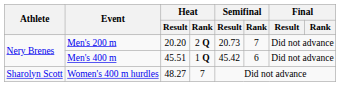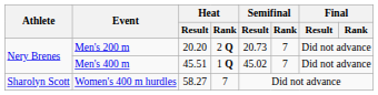 <table class="wikitable" style="font-size:90%">
 <tr>
 <th rowspan="2">Athlete</th>
 <th rowspan="2">Event</th>
 <th colspan="2">Heat</th>
 <th colspan="2">Semifinal</th>
 <th colspan="2">Final</th>
 </tr>
 <tr style="font-size:95%">
 <th>Result</th>
 <th>Rank</th>
 <th>Result</th>
 <th>Rank</th>
 <th>Result</th>
 <th>Rank</th>
 </tr>
 <tr align=center>
 <td align=left rowspan=2><a href='#'>Nery Brenes</a></td>
 <td align=left><a href='#'>Men's 200 m</a></td>
 <td>20.20</td>
 <td>2 <strong>Q</strong></td>
 <td>20.73</td>
 <td>7</td>
 <td colspan=2>Did not advance</td>
 </tr>
 <tr align=center>
 <td align=left><a href='#'>Men's 400 m</a></td>
 <td>45.51</td>
 <td>1 <strong>Q</strong></td>
-<td>45.42</td>
-<td>6</td>
+<td>45.02</td>
+<td>7</td>
 <td colspan=2>Did not advance</td>
 </tr>
 <tr align=center>
 <td align=left><a href='#'>Sharolyn Scott</a></td>
 <td align=left><a href='#'>Women's 400 m hurdles</a></td>
-<td>48.27</td>
+<td>58.27</td>
 <td>7</td>
 <td colspan=4>Did not advance</td>
 </tr>
 </table>
